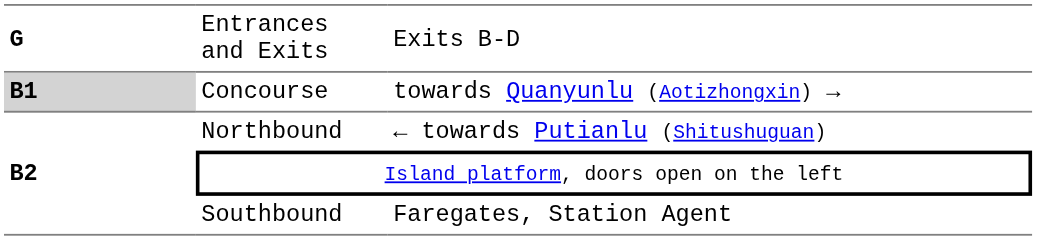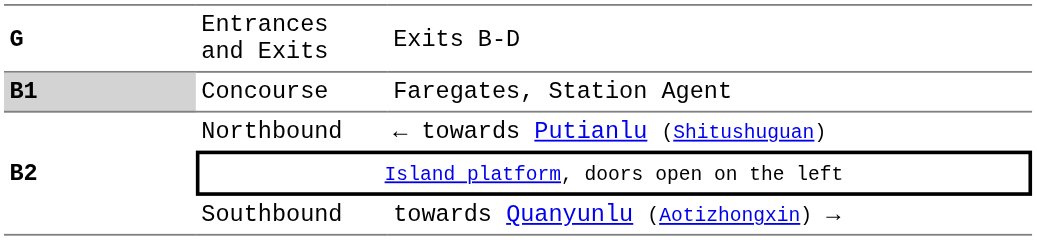 <table cellspacing=0 cellpadding=3>
 <tr>
 <td style="border-top:solid 1px gray;border-bottom:solid 1px gray;" width=100><strong>G</strong></td>
 <td style="border-top:solid 1px gray;border-bottom:solid 1px gray;" width=100>Entrances and Exits</td>
 <td style="border-top:solid 1px gray;border-bottom:solid 1px gray;" width=350>Exits B-D</td>
 </tr>
 <tr>
 <td style="background: lightgrey; border-bottom:solid 1px gray;"><strong>B1</strong></td>
 <td style="border-bottom:solid 1px gray;">Concourse</td>
-<td style="border-bottom:solid 1px gray;">  towards <a href='#'>Quanyunlu</a> <small>(<a href='#'>Aotizhongxin</a>)</small> →</td>
+<td style="border-bottom:solid 1px gray;">Faregates, Station Agent</td>
 </tr>
 <tr>
 <td style="border-bottom:solid 1px gray;" rowspan=3><strong>B2</strong></td>
 <td>Northbound</td>
 <td>←  towards <a href='#'>Putianlu</a> <small>(<a href='#'>Shitushuguan</a>)</small></td>
 </tr>
 <tr>
 <td style="border-right:solid 2px black;border-left:solid 2px black;border-top:solid 2px black;border-bottom:solid 2px black;text-align:center;" colspan=2><small><a href='#'>Island platform</a>, doors open on the left</small></td>
 </tr>
 <tr>
 <td style="border-bottom:solid 1px gray;">Southbound</td>
-<td style="border-bottom:solid 1px gray;">Faregates, Station Agent</td>
+<td style="border-bottom:solid 1px gray;">  towards <a href='#'>Quanyunlu</a> <small>(<a href='#'>Aotizhongxin</a>)</small> →</td>
 </tr>
 </table>
